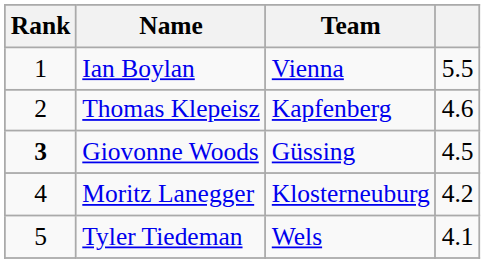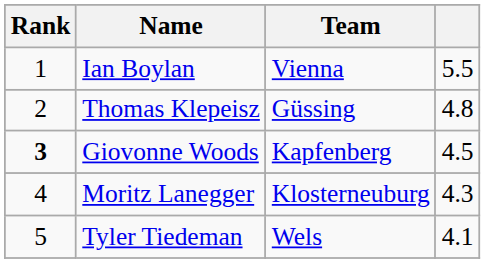 <table class="wikitable sortable" style="text-align:left;  font-size:90%;">
 <tr>
 <th>Rank</th>
 <th>Name</th>
 <th>Team</th>
 <th></th>
 </tr>
 <tr>
 <td align=center>1</td>
 <td> <a href='#'>Ian Boylan</a></td>
 <td><a href='#'>Vienna</a></td>
 <td align=center>5.5</td>
 </tr>
 <tr>
 <td align=center>2</td>
 <td> <a href='#'>Thomas Klepeisz</a></td>
-<td><a href='#'>Kapfenberg</a></td>
-<td align=center>4.6</td>
+<td><a href='#'>Güssing</a></td>
+<td align=center>4.8</td>
 </tr>
 <tr>
 <td align=center><strong>3</strong></td>
 <td> <a href='#'>Giovonne Woods</a></td>
-<td><a href='#'>Güssing</a></td>
+<td><a href='#'>Kapfenberg</a></td>
 <td align=center>4.5</td>
 </tr>
 <tr>
 <td align=center>4</td>
 <td> <a href='#'>Moritz Lanegger</a></td>
 <td><a href='#'>Klosterneuburg</a></td>
-<td align=center>4.2</td>
+<td align=center>4.3</td>
 </tr>
 <tr>
 <td align=center>5</td>
 <td> <a href='#'>Tyler Tiedeman</a></td>
 <td><a href='#'>Wels</a></td>
 <td align=center>4.1</td>
 </tr>
 </table>
